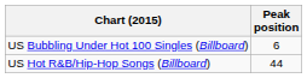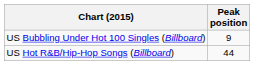 <table class="wikitable sortable plainrowheaders">
 <tr>
 <th>Chart (2015)</th>
 <th>Peak<br>position</th>
 </tr>
 <tr>
 <td>US <a href='#'>Bubbling Under Hot 100 Singles</a> (<em><a href='#'>Billboard</a></em>)</td>
-<td align="center">6</td>
+<td align="center">9</td>
 </tr>
 <tr>
 <td>US <a href='#'>Hot R&B/Hip-Hop Songs</a> (<em><a href='#'>Billboard</a></em>)</td>
 <td align="center">44</td>
 </tr>
 </table>
